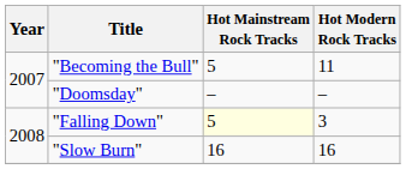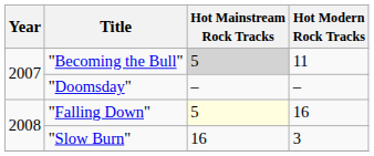 <table class="wikitable" style="margin:0;">
 <tr>
 <th>Year</th>
 <th>Title</th>
 <th><small>Hot Mainstream<br>Rock Tracks</small></th>
 <th><small>Hot Modern<br>Rock Tracks</small></th>
 </tr>
 <tr>
 <td rowspan="2">2007</td>
 <td>"<a href='#'>Becoming the Bull</a>"</td>
-<td>5</td>
+<td style="background: lightgrey;">5</td>
 <td>11</td>
 </tr>
 <tr>
 <td>"<a href='#'>Doomsday</a>"</td>
 <td>–</td>
 <td>–</td>
 </tr>
 <tr>
 <td rowspan="2">2008</td>
 <td>"<a href='#'>Falling Down</a>"</td>
 <td style="background: lightyellow;">5</td>
-<td>3</td>
+<td>16</td>
 </tr>
 <tr>
 <td>"<a href='#'>Slow Burn</a>"</td>
 <td>16</td>
-<td>16</td>
+<td>3</td>
 </tr>
 <tr>
 </tr>
 </table>
